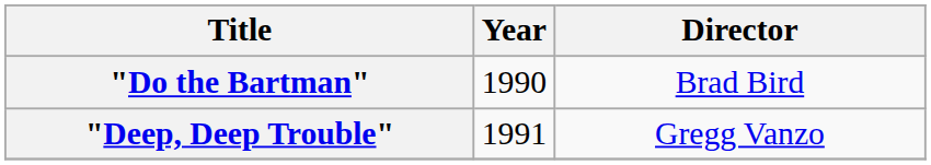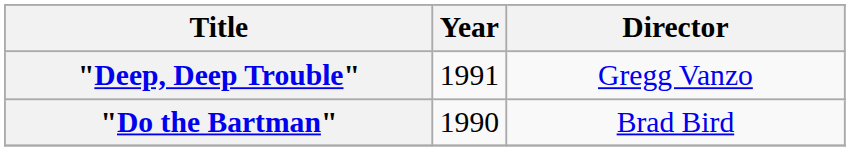 <table class="wikitable plainrowheaders" style="text-align:center;">
 <tr>
 <th scope="col" style="width:14em;">Title</th>
 <th scope="col">Year</th>
 <th scope="col" style="width:11em;">Director</th>
 </tr>
 <tr>
+<th scope="row">"<a href='#'>Deep, Deep Trouble</a>"</th>
+<td>1991</td>
+<td><a href='#'>Gregg Vanzo</a></td>
+</tr>
+<tr>
 <th scope="row">"<a href='#'>Do the Bartman</a>"</th>
 <td>1990</td>
 <td><a href='#'>Brad Bird</a></td>
 </tr>
 <tr>
-<th scope="row">"<a href='#'>Deep, Deep Trouble</a>"</th>
-<td>1991</td>
-<td><a href='#'>Gregg Vanzo</a></td>
-</tr>
-<tr>
 </tr>
 </table>
